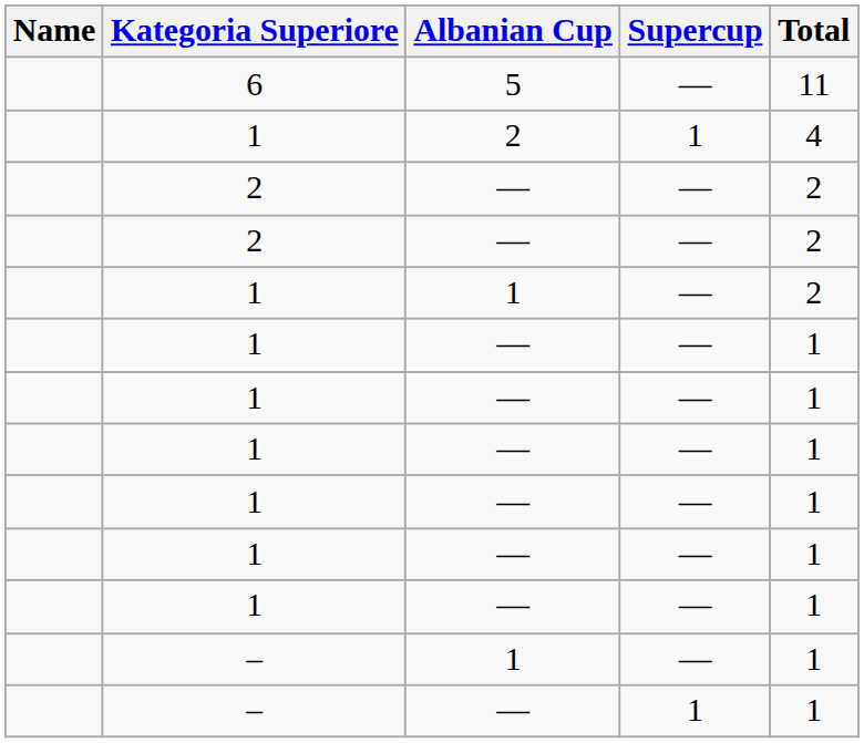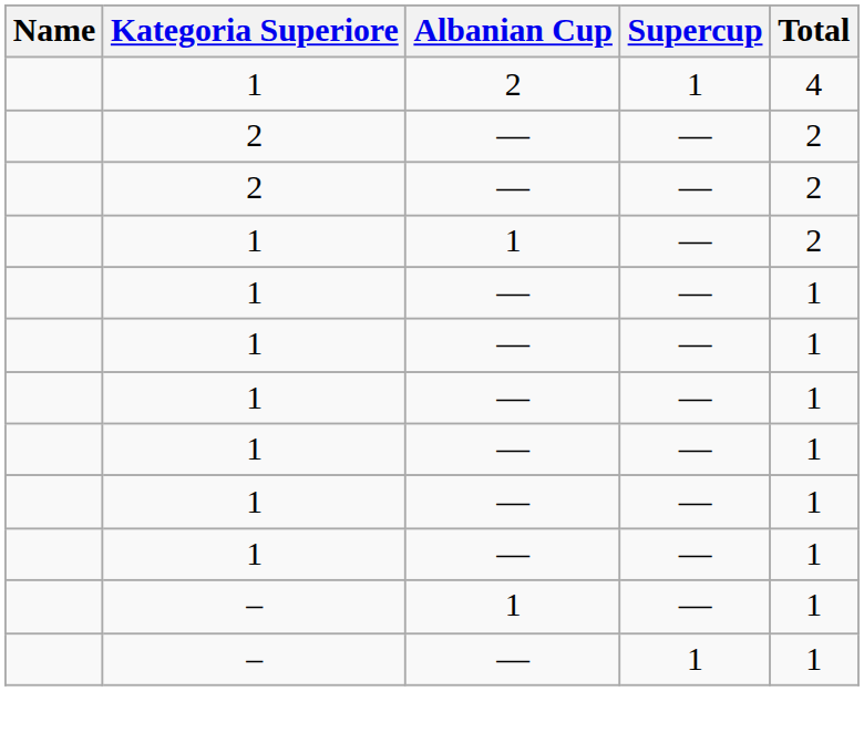 <table class="wikitable sortable" border="1" style="text-align: center">
 <tr>
 <th>Name</th>
 <th><a href='#'>Kategoria Superiore</a></th>
 <th><a href='#'>Albanian Cup</a></th>
 <th><a href='#'>Supercup</a></th>
 <th>Total</th>
-</tr>
-<tr>
-<td align="left"> </td>
-<td>6</td>
-<td>5</td>
-<td>—</td>
-<td>11</td>
 </tr>
 <tr>
 <td align="left"> </td>
 <td>1</td>
 <td>2</td>
 <td>1</td>
 <td>4</td>
 </tr>
 <tr>
 <td align="left"> </td>
 <td>2</td>
 <td>—</td>
 <td>—</td>
 <td>2</td>
 </tr>
 <tr>
 <td align="left"> </td>
 <td>2</td>
 <td>—</td>
 <td>—</td>
 <td>2</td>
 </tr>
 <tr>
 <td align="left"> </td>
 <td>1</td>
 <td>1</td>
 <td>—</td>
 <td>2</td>
 </tr>
 <tr>
 <td align="left"> </td>
 <td>1</td>
 <td>—</td>
 <td>—</td>
 <td>1</td>
 </tr>
 <tr>
 <td align="left"> </td>
 <td>1</td>
 <td>—</td>
 <td>—</td>
 <td>1</td>
 </tr>
 <tr>
 <td align="left"> </td>
 <td>1</td>
 <td>—</td>
 <td>—</td>
 <td>1</td>
 </tr>
 <tr>
 <td align="left"> </td>
 <td>1</td>
 <td>—</td>
 <td>—</td>
 <td>1</td>
 </tr>
 <tr>
 <td align="left"> </td>
 <td>1</td>
 <td>—</td>
 <td>—</td>
 <td>1</td>
 </tr>
 <tr>
 <td align="left"> </td>
 <td>1</td>
 <td>—</td>
 <td>—</td>
 <td>1</td>
 </tr>
 <tr>
 <td align="left"> </td>
 <td>–</td>
 <td>1</td>
 <td>—</td>
 <td>1</td>
 </tr>
 <tr>
 <td align="left"> </td>
 <td>–</td>
 <td>—</td>
 <td>1</td>
 <td>1</td>
 </tr>
 </table>
